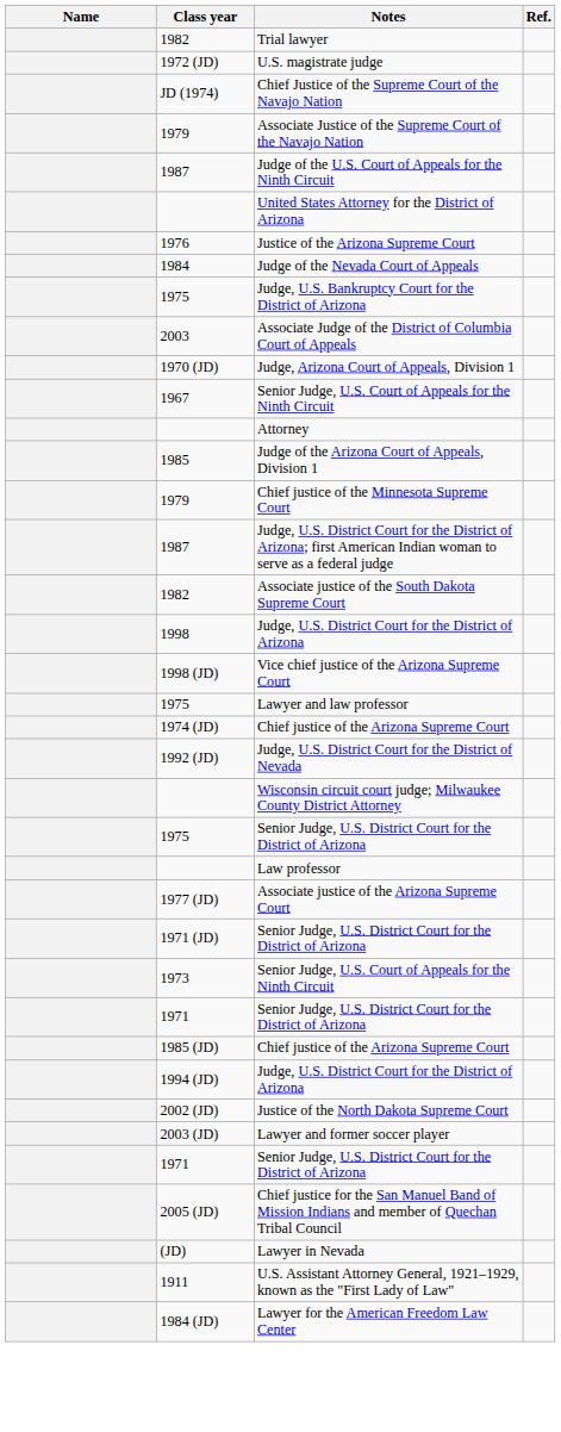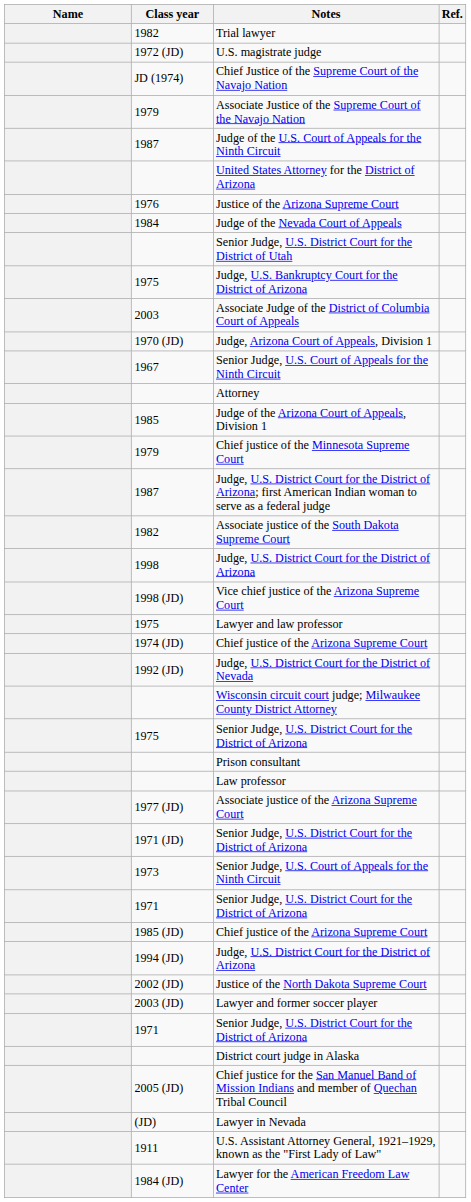 <table class="wikitable sortable">
 <tr>
 <th scope = "col" width="160">Name</th>
 <th scope = "col" width="100">Class year</th>
 <th scope = "col" width="*" class="unsortable">Notes</th>
 <th scope = "col" width="*" class="unsortable">Ref.</th>
 </tr>
 <tr>
 <th scope = "row"></th>
 <td>1982</td>
 <td>Trial lawyer</td>
 <td></td>
 </tr>
 <tr>
 <th scope = "row"></th>
 <td>1972 (JD)</td>
 <td>U.S. magistrate judge</td>
 <td></td>
 </tr>
 <tr>
 <th scope = "row"></th>
 <td>JD (1974)</td>
 <td>Chief Justice of the <a href='#'>Supreme Court of the Navajo Nation</a></td>
 <td></td>
 </tr>
 <tr>
 <th scope = "row"></th>
 <td>1979</td>
 <td>Associate Justice of the <a href='#'>Supreme Court of the Navajo Nation</a></td>
 <td></td>
 </tr>
 <tr>
 <th scope = "row"></th>
 <td>1987 </td>
 <td>Judge of the <a href='#'>U.S. Court of Appeals for the Ninth Circuit</a></td>
 <td></td>
 </tr>
 <tr>
 <th scope = "row"></th>
 <td></td>
 <td><a href='#'>United States Attorney</a> for the <a href='#'>District of Arizona</a></td>
 <td></td>
 </tr>
 <tr>
 <th scope = "row"></th>
 <td>1976 </td>
 <td>Justice of the <a href='#'>Arizona Supreme Court</a></td>
 <td></td>
 </tr>
 <tr>
 <th scope = "row"></th>
 <td>1984 </td>
 <td>Judge of the <a href='#'>Nevada Court of Appeals</a></td>
+<td></td>
+</tr>
+<tr>
+<th scope = "row"></th>
+<td></td>
+<td>Senior Judge, <a href='#'>U.S. District Court for the District of Utah</a></td>
 <td></td>
 </tr>
 <tr>
 <th scope = "row"></th>
 <td>1975</td>
 <td>Judge, <a href='#'>U.S. Bankruptcy Court for the District of Arizona</a></td>
 <td></td>
 </tr>
 <tr>
 <th scope = "row"></th>
 <td>2003</td>
 <td>Associate Judge of the <a href='#'>District of Columbia Court of Appeals</a></td>
 <td></td>
 </tr>
 <tr>
 <th scope = "row"></th>
 <td>1970 (JD)</td>
 <td>Judge, <a href='#'>Arizona Court of Appeals</a>, Division 1</td>
 <td></td>
 </tr>
 <tr>
 <th scope = "row"></th>
 <td>1967</td>
 <td>Senior Judge, <a href='#'>U.S. Court of Appeals for the Ninth Circuit</a></td>
 <td> </td>
 </tr>
 <tr>
 <th scope = "row"></th>
 <td></td>
 <td>Attorney</td>
 <td></td>
 </tr>
 <tr>
 <th scope = "row"></th>
 <td>1985 </td>
 <td>Judge of the <a href='#'>Arizona Court of Appeals</a>, Division 1</td>
 <td></td>
 </tr>
 <tr>
 <th scope = "row"></th>
 <td>1979</td>
 <td>Chief justice of the <a href='#'>Minnesota Supreme Court</a></td>
 <td></td>
 </tr>
 <tr>
 <th scope = "row"></th>
 <td>1987 </td>
 <td>Judge, <a href='#'>U.S. District Court for the District of Arizona</a>; first American Indian woman to serve as a federal judge</td>
 <td></td>
 </tr>
 <tr>
 <th scope = "row"></th>
 <td>1982</td>
 <td>Associate justice of the <a href='#'>South Dakota Supreme Court</a></td>
 <td></td>
 </tr>
 <tr>
 <th scope = "row"></th>
 <td>1998 </td>
 <td>Judge, <a href='#'>U.S. District Court for the District of Arizona</a></td>
 <td></td>
 </tr>
 <tr>
 <th scope = "row"></th>
 <td>1998 (JD)</td>
 <td>Vice chief justice of the <a href='#'>Arizona Supreme Court</a></td>
 <td></td>
 </tr>
 <tr>
 <th scope = "row"></th>
 <td>1975</td>
 <td>Lawyer and law professor</td>
 <td></td>
 </tr>
 <tr>
 <th scope = "row"></th>
 <td>1974 (JD)</td>
 <td>Chief justice of the <a href='#'>Arizona Supreme Court</a></td>
 <td></td>
 </tr>
 <tr>
 <th scope = "row"></th>
 <td>1992 (JD)</td>
 <td>Judge, <a href='#'>U.S. District Court for the District of Nevada</a></td>
 <td></td>
 </tr>
 <tr>
 <th scope = "row"></th>
 <td></td>
 <td><a href='#'>Wisconsin circuit court</a> judge; <a href='#'>Milwaukee County District Attorney</a></td>
 <td></td>
 </tr>
 <tr>
 <th scope = "row"></th>
 <td>1975 </td>
 <td>Senior Judge, <a href='#'>U.S. District Court for the District of Arizona</a></td>
 <td></td>
 </tr>
 <tr>
 <th scope = "row"></th>
 <td></td>
+<td>Prison consultant</td>
+<td></td>
+</tr>
+<tr>
+<th scope = "row"></th>
+<td></td>
 <td>Law professor</td>
 <td></td>
 </tr>
 <tr>
 <th scope = "row"></th>
 <td>1977 (JD)</td>
 <td>Associate justice of the <a href='#'>Arizona Supreme Court</a></td>
 <td></td>
 </tr>
 <tr>
 <th scope = "row"></th>
 <td>1971 (JD)</td>
 <td>Senior Judge, <a href='#'>U.S. District Court for the District of Arizona</a></td>
 <td></td>
 </tr>
 <tr>
 <th scope = "row"></th>
 <td>1973 </td>
 <td>Senior Judge, <a href='#'>U.S. Court of Appeals for the Ninth Circuit</a></td>
 <td></td>
 </tr>
 <tr>
 <th scope = "row"></th>
 <td>1971 </td>
 <td>Senior Judge, <a href='#'>U.S. District Court for the District of Arizona</a></td>
 <td></td>
 </tr>
 <tr>
 <th scope = "row"></th>
 <td>1985 (JD)</td>
 <td>Chief justice of the <a href='#'>Arizona Supreme Court</a></td>
 <td></td>
 </tr>
 <tr>
 <th scope = "row"></th>
 <td>1994 (JD)</td>
 <td>Judge, <a href='#'>U.S. District Court for the District of Arizona</a></td>
 <td></td>
 </tr>
 <tr>
 <th scope = "row"></th>
 <td>2002 (JD)</td>
 <td>Justice of the <a href='#'>North Dakota Supreme Court</a></td>
 <td></td>
 </tr>
 <tr>
 <th scope = "row"></th>
 <td>2003 (JD)</td>
 <td>Lawyer and former soccer player</td>
 <td></td>
 </tr>
 <tr>
 <th scope = "row"></th>
 <td>1971</td>
 <td>Senior Judge, <a href='#'>U.S. District Court for the District of Arizona</a></td>
 <td></td>
 </tr>
 <tr>
 <th scope = "row"></th>
+<td></td>
+<td>District court judge in Alaska</td>
+<td></td>
+</tr>
+<tr>
+<th scope = "row"></th>
 <td>2005 (JD)</td>
 <td>Chief justice for the <a href='#'>San Manuel Band of Mission Indians</a> and member of <a href='#'>Quechan</a> Tribal Council</td>
 <td></td>
 </tr>
 <tr>
 <th scope = "row"></th>
 <td>(JD)</td>
 <td>Lawyer in Nevada</td>
 <td></td>
 </tr>
 <tr>
 <th scope = "row"></th>
 <td>1911</td>
 <td>U.S. Assistant Attorney General, 1921–1929, known as the "First Lady of Law"</td>
 <td></td>
 </tr>
 <tr>
 <th scope = "row"></th>
 <td>1984 (JD)</td>
 <td>Lawyer for the <a href='#'>American Freedom Law Center</a></td>
 <td></td>
 </tr>
 </table>
